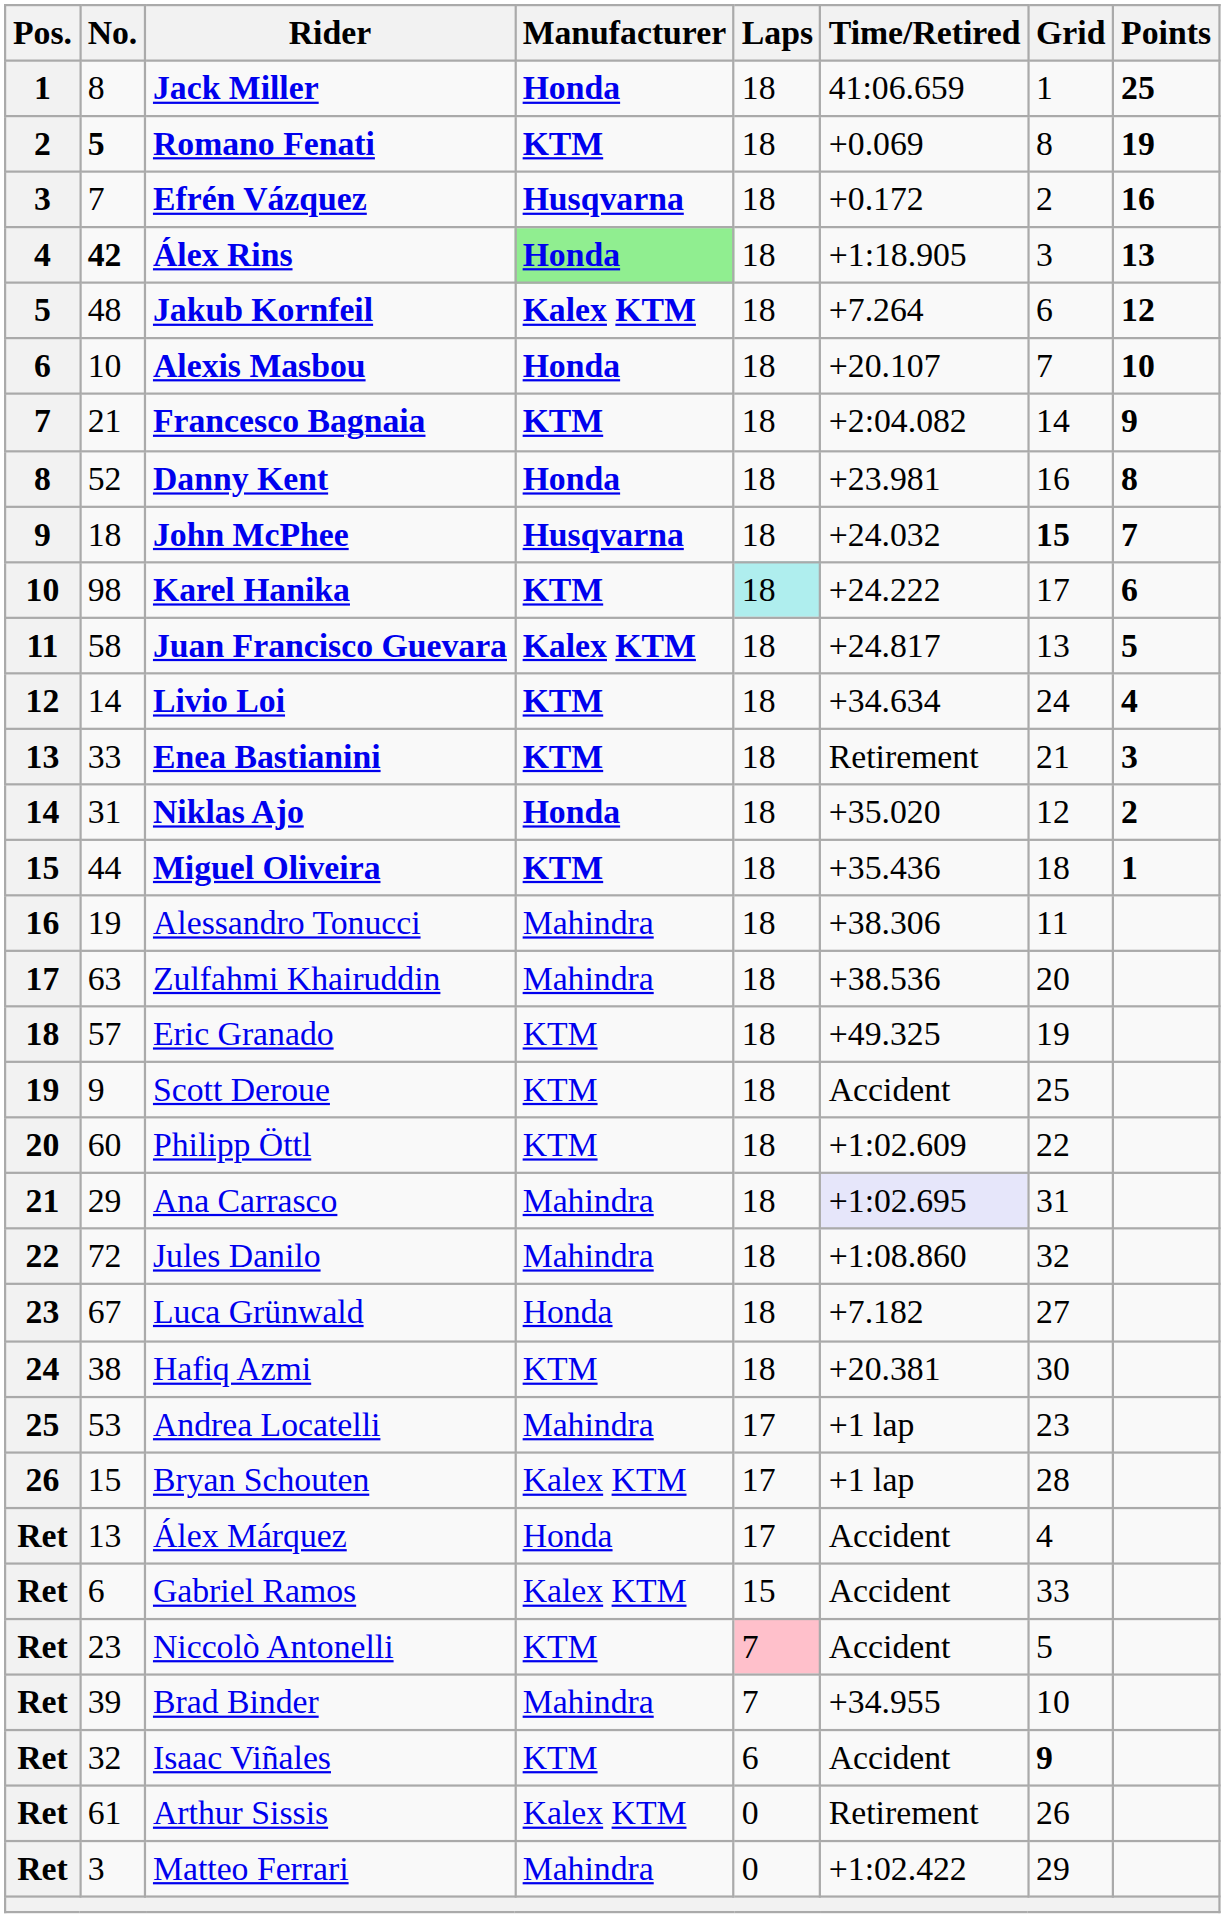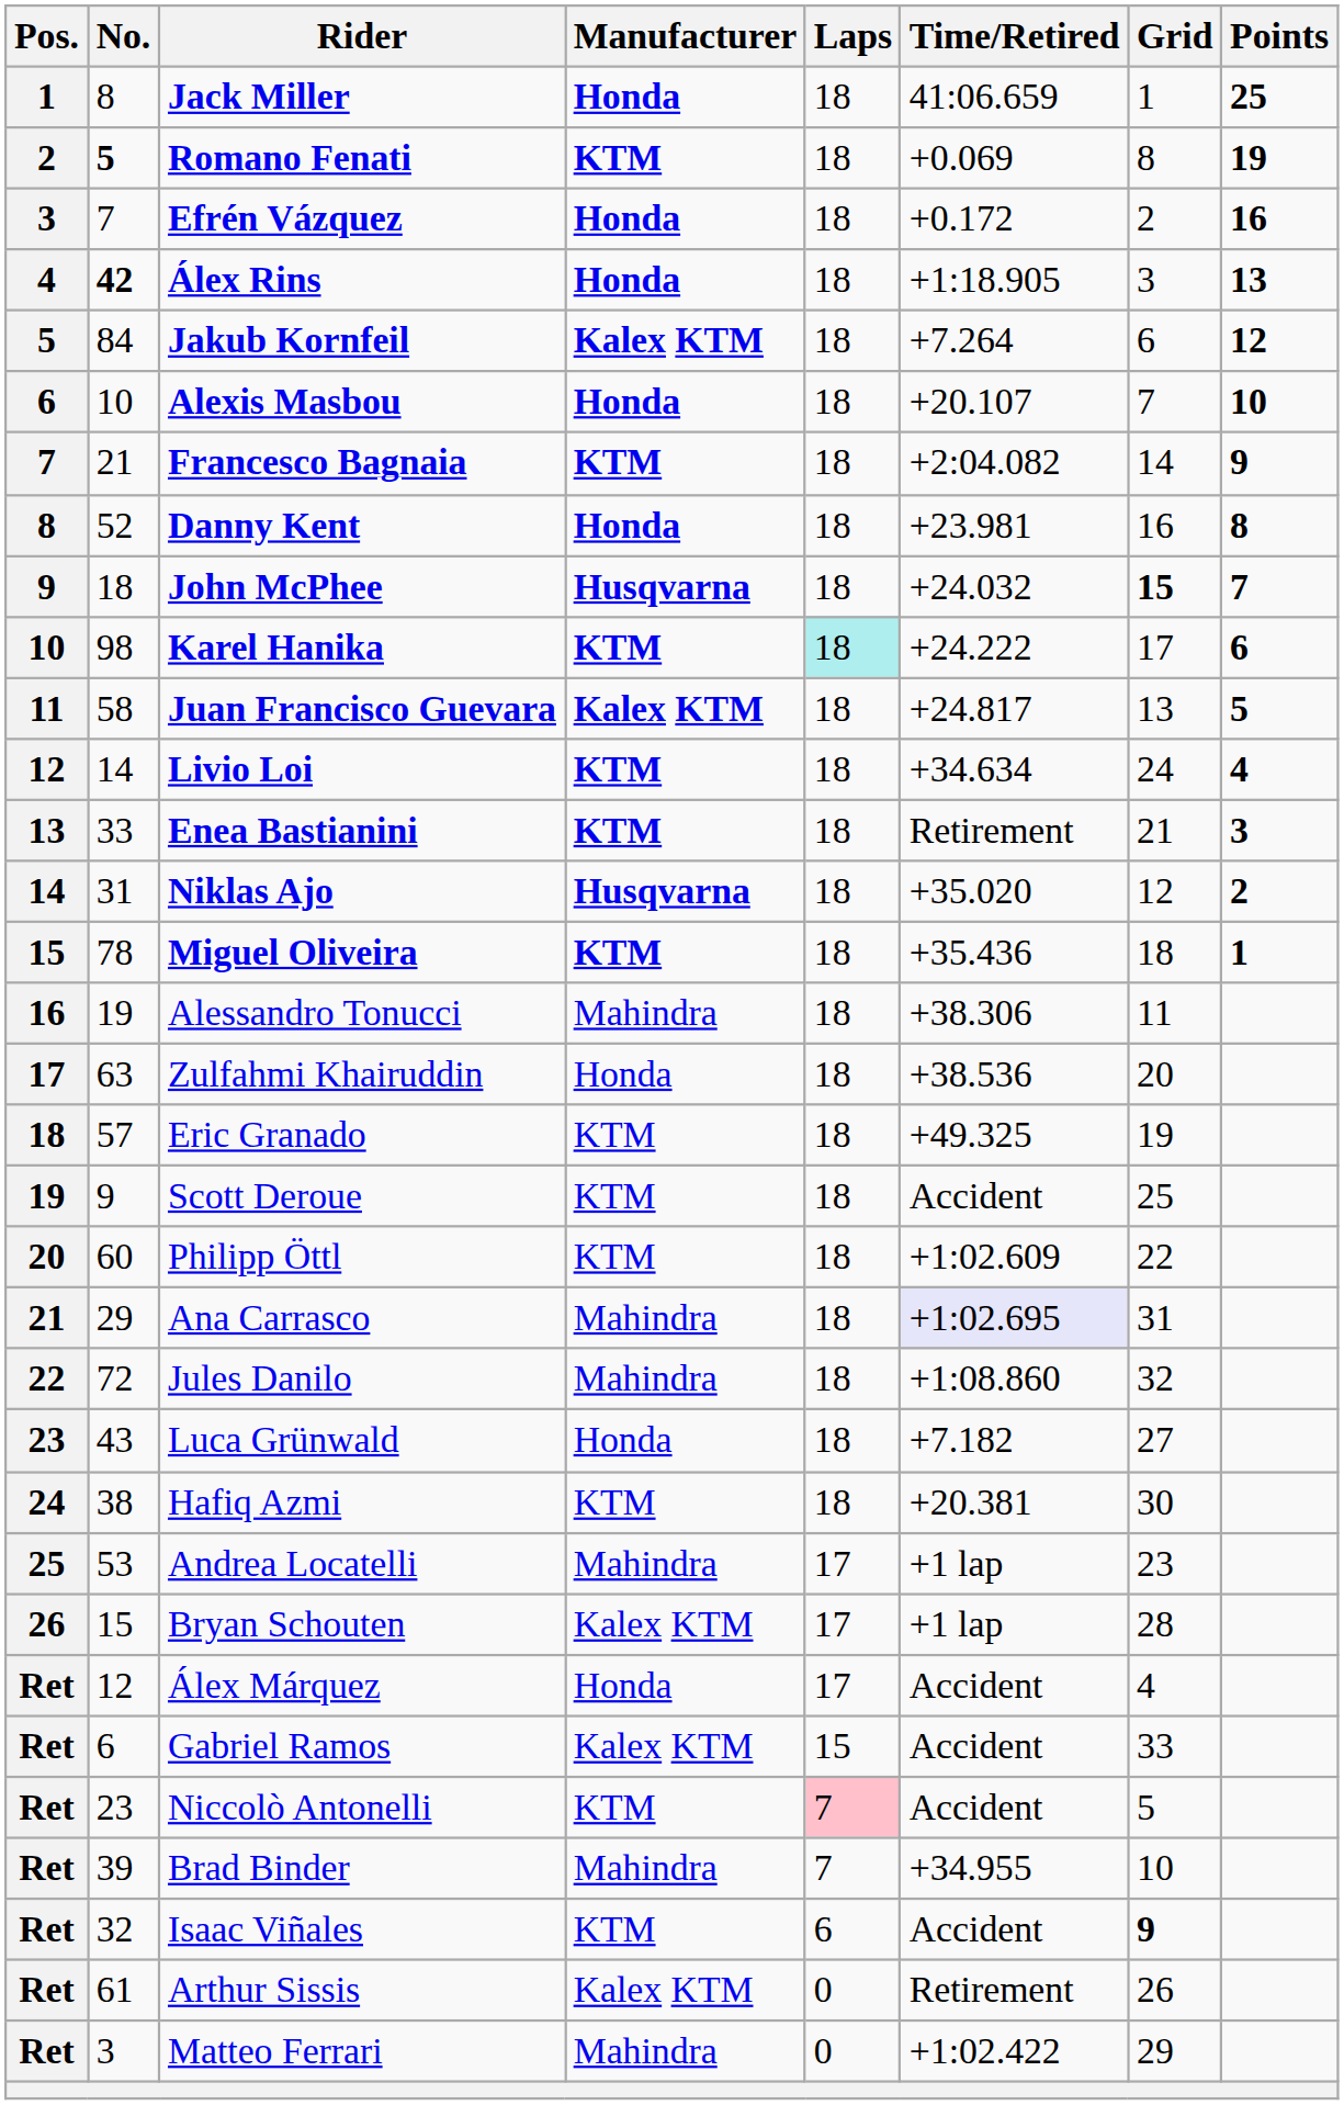 <table class="wikitable" style="font-size: 95%;">
 <tr>
 <th>Pos.</th>
 <th>No.</th>
 <th>Rider</th>
 <th>Manufacturer</th>
 <th>Laps</th>
 <th>Time/Retired</th>
 <th>Grid</th>
 <th>Points</th>
 </tr>
 <tr>
 <th>1</th>
 <td>8</td>
 <td> <strong><a href='#'>Jack Miller</a></strong></td>
 <td><strong><a href='#'>Honda</a></strong></td>
 <td>18</td>
 <td>41:06.659</td>
 <td>1</td>
 <td><strong>25</strong></td>
 </tr>
 <tr>
 <th>2</th>
 <td><strong>5</strong></td>
 <td> <strong><a href='#'>Romano Fenati</a></strong></td>
 <td><strong><a href='#'>KTM</a></strong></td>
 <td>18</td>
 <td>+0.069</td>
 <td>8</td>
 <td><strong>19</strong></td>
 </tr>
 <tr>
 <th>3</th>
 <td>7</td>
 <td> <strong><a href='#'>Efrén Vázquez</a></strong></td>
-<td><strong><a href='#'>Husqvarna</a></strong></td>
+<td><strong><a href='#'>Honda</a></strong></td>
 <td>18</td>
 <td>+0.172</td>
 <td>2</td>
 <td><strong>16</strong></td>
 </tr>
 <tr>
 <th>4</th>
 <td><strong>42</strong></td>
 <td> <strong><a href='#'>Álex Rins</a></strong></td>
-<td style="background: lightgreen;"><strong><a href='#'>Honda</a></strong></td>
+<td><strong><a href='#'>Honda</a></strong></td>
 <td>18</td>
 <td>+1:18.905</td>
 <td>3</td>
 <td><strong>13</strong></td>
 </tr>
 <tr>
 <th>5</th>
-<td>48</td>
+<td>84</td>
 <td> <strong><a href='#'>Jakub Kornfeil</a></strong></td>
 <td><strong><a href='#'>Kalex</a></strong> <strong><a href='#'>KTM</a></strong></td>
 <td>18</td>
 <td>+7.264</td>
 <td>6</td>
 <td><strong>12</strong></td>
 </tr>
 <tr>
 <th>6</th>
 <td>10</td>
 <td> <strong><a href='#'>Alexis Masbou</a></strong></td>
 <td><strong><a href='#'>Honda</a></strong></td>
 <td>18</td>
 <td>+20.107</td>
 <td>7</td>
 <td><strong>10</strong></td>
 </tr>
 <tr>
 <th>7</th>
 <td>21</td>
 <td> <strong><a href='#'>Francesco Bagnaia</a></strong></td>
 <td><strong><a href='#'>KTM</a></strong></td>
 <td>18</td>
 <td>+2:04.082</td>
 <td>14</td>
 <td><strong>9</strong></td>
 </tr>
 <tr>
 <th>8</th>
 <td>52</td>
 <td> <strong><a href='#'>Danny Kent</a></strong></td>
 <td><strong><a href='#'>Honda</a></strong></td>
 <td>18</td>
 <td>+23.981</td>
 <td>16</td>
 <td><strong>8</strong></td>
 </tr>
 <tr>
 <th>9</th>
 <td>18</td>
 <td> <strong><a href='#'>John McPhee</a></strong></td>
 <td><strong><a href='#'>Husqvarna</a></strong></td>
 <td>18</td>
 <td>+24.032</td>
 <td><strong>15</strong></td>
 <td><strong>7</strong></td>
 </tr>
 <tr>
 <th>10</th>
 <td>98</td>
 <td> <strong><a href='#'>Karel Hanika</a></strong></td>
 <td><strong><a href='#'>KTM</a></strong></td>
 <td style="background: paleturquoise;">18</td>
 <td>+24.222</td>
 <td>17</td>
 <td><strong>6</strong></td>
 </tr>
 <tr>
 <th>11</th>
 <td>58</td>
 <td> <strong><a href='#'>Juan Francisco Guevara</a></strong></td>
 <td><strong><a href='#'>Kalex</a></strong> <strong><a href='#'>KTM</a></strong></td>
 <td>18</td>
 <td>+24.817</td>
 <td>13</td>
 <td><strong>5</strong></td>
 </tr>
 <tr>
 <th>12</th>
 <td>14</td>
 <td> <strong><a href='#'>Livio Loi</a></strong></td>
 <td><strong><a href='#'>KTM</a></strong></td>
 <td>18</td>
 <td>+34.634</td>
 <td>24</td>
 <td><strong>4</strong></td>
 </tr>
 <tr>
 <th>13</th>
 <td>33</td>
 <td> <strong><a href='#'>Enea Bastianini</a></strong></td>
 <td><strong><a href='#'>KTM</a></strong></td>
 <td>18</td>
 <td>Retirement</td>
 <td>21</td>
 <td><strong>3</strong></td>
 </tr>
 <tr>
 <th>14</th>
 <td>31</td>
 <td> <strong><a href='#'>Niklas Ajo</a></strong></td>
-<td><strong><a href='#'>Honda</a></strong></td>
+<td><strong><a href='#'>Husqvarna</a></strong></td>
 <td>18</td>
 <td>+35.020</td>
 <td>12</td>
 <td><strong>2</strong></td>
 </tr>
 <tr>
 <th>15</th>
-<td>44</td>
+<td>78</td>
 <td> <strong><a href='#'>Miguel Oliveira</a></strong></td>
 <td><strong><a href='#'>KTM</a></strong></td>
 <td>18</td>
 <td>+35.436</td>
 <td>18</td>
 <td><strong>1</strong></td>
 </tr>
 <tr>
 <th>16</th>
 <td>19</td>
 <td> <a href='#'>Alessandro Tonucci</a></td>
 <td><a href='#'>Mahindra</a></td>
 <td>18</td>
 <td>+38.306</td>
 <td>11</td>
 <td></td>
 </tr>
 <tr>
 <th>17</th>
 <td>63</td>
 <td> <a href='#'>Zulfahmi Khairuddin</a></td>
-<td><a href='#'>Mahindra</a></td>
+<td><a href='#'>Honda</a></td>
 <td>18</td>
 <td>+38.536</td>
 <td>20</td>
 <td></td>
 </tr>
 <tr>
 <th>18</th>
 <td>57</td>
 <td> <a href='#'>Eric Granado</a></td>
 <td><a href='#'>KTM</a></td>
 <td>18</td>
 <td>+49.325</td>
 <td>19</td>
 <td></td>
 </tr>
 <tr>
 <th>19</th>
 <td>9</td>
 <td> <a href='#'>Scott Deroue</a></td>
 <td><a href='#'>KTM</a></td>
 <td>18</td>
 <td>Accident</td>
 <td>25</td>
 <td></td>
 </tr>
 <tr>
 <th>20</th>
 <td>60</td>
 <td> <a href='#'>Philipp Öttl</a></td>
 <td><a href='#'>KTM</a></td>
 <td>18</td>
 <td>+1:02.609</td>
 <td>22</td>
 <td></td>
 </tr>
 <tr>
 <th>21</th>
 <td>29</td>
 <td> <a href='#'>Ana Carrasco</a></td>
 <td><a href='#'>Mahindra</a></td>
 <td>18</td>
 <td style="background: lavender;">+1:02.695</td>
 <td>31</td>
 <td></td>
 </tr>
 <tr>
 <th>22</th>
 <td>72</td>
 <td> <a href='#'>Jules Danilo</a></td>
 <td><a href='#'>Mahindra</a></td>
 <td>18</td>
 <td>+1:08.860</td>
 <td>32</td>
 <td></td>
 </tr>
 <tr>
 <th>23</th>
-<td>67</td>
+<td>43</td>
 <td> <a href='#'>Luca Grünwald</a></td>
 <td><a href='#'>Honda</a></td>
 <td>18</td>
 <td>+7.182</td>
 <td>27</td>
 <td></td>
 </tr>
 <tr>
 <th>24</th>
 <td>38</td>
 <td> <a href='#'>Hafiq Azmi</a></td>
 <td><a href='#'>KTM</a></td>
 <td>18</td>
 <td>+20.381</td>
 <td>30</td>
 <td></td>
 </tr>
 <tr>
 <th>25</th>
 <td>53</td>
 <td> <a href='#'>Andrea Locatelli</a></td>
 <td><a href='#'>Mahindra</a></td>
 <td>17</td>
 <td>+1 lap</td>
 <td>23</td>
 <td></td>
 </tr>
 <tr>
 <th>26</th>
 <td>15</td>
 <td> <a href='#'>Bryan Schouten</a></td>
 <td><a href='#'>Kalex</a> <a href='#'>KTM</a></td>
 <td>17</td>
 <td>+1 lap</td>
 <td>28</td>
 <td></td>
 </tr>
 <tr>
 <th>Ret</th>
-<td>13</td>
+<td>12</td>
 <td> <a href='#'>Álex Márquez</a></td>
 <td><a href='#'>Honda</a></td>
 <td>17</td>
 <td>Accident</td>
 <td>4</td>
 <td></td>
 </tr>
 <tr>
 <th>Ret</th>
 <td>6</td>
 <td> <a href='#'>Gabriel Ramos</a></td>
 <td><a href='#'>Kalex</a> <a href='#'>KTM</a></td>
 <td>15</td>
 <td>Accident</td>
 <td>33</td>
 <td></td>
 </tr>
 <tr>
 <th>Ret</th>
 <td>23</td>
 <td> <a href='#'>Niccolò Antonelli</a></td>
 <td><a href='#'>KTM</a></td>
 <td style="background: pink;">7</td>
 <td>Accident</td>
 <td>5</td>
 <td></td>
 </tr>
 <tr>
 <th>Ret</th>
 <td>39</td>
 <td> <a href='#'>Brad Binder</a></td>
 <td><a href='#'>Mahindra</a></td>
 <td>7</td>
 <td>+34.955</td>
 <td>10</td>
 <td></td>
 </tr>
 <tr>
 <th>Ret</th>
 <td>32</td>
 <td> <a href='#'>Isaac Viñales</a></td>
 <td><a href='#'>KTM</a></td>
 <td>6</td>
 <td>Accident</td>
 <td><strong>9</strong></td>
 <td></td>
 </tr>
 <tr>
 <th>Ret</th>
 <td>61</td>
 <td> <a href='#'>Arthur Sissis</a></td>
 <td><a href='#'>Kalex</a> <a href='#'>KTM</a></td>
 <td>0</td>
 <td>Retirement</td>
 <td>26</td>
 <td></td>
 </tr>
 <tr>
 <th>Ret</th>
 <td>3</td>
 <td> <a href='#'>Matteo Ferrari</a></td>
 <td><a href='#'>Mahindra</a></td>
 <td>0</td>
 <td>+1:02.422</td>
 <td>29</td>
 <td></td>
 </tr>
 <tr>
 <th colspan=8></th>
 </tr>
 </table>
